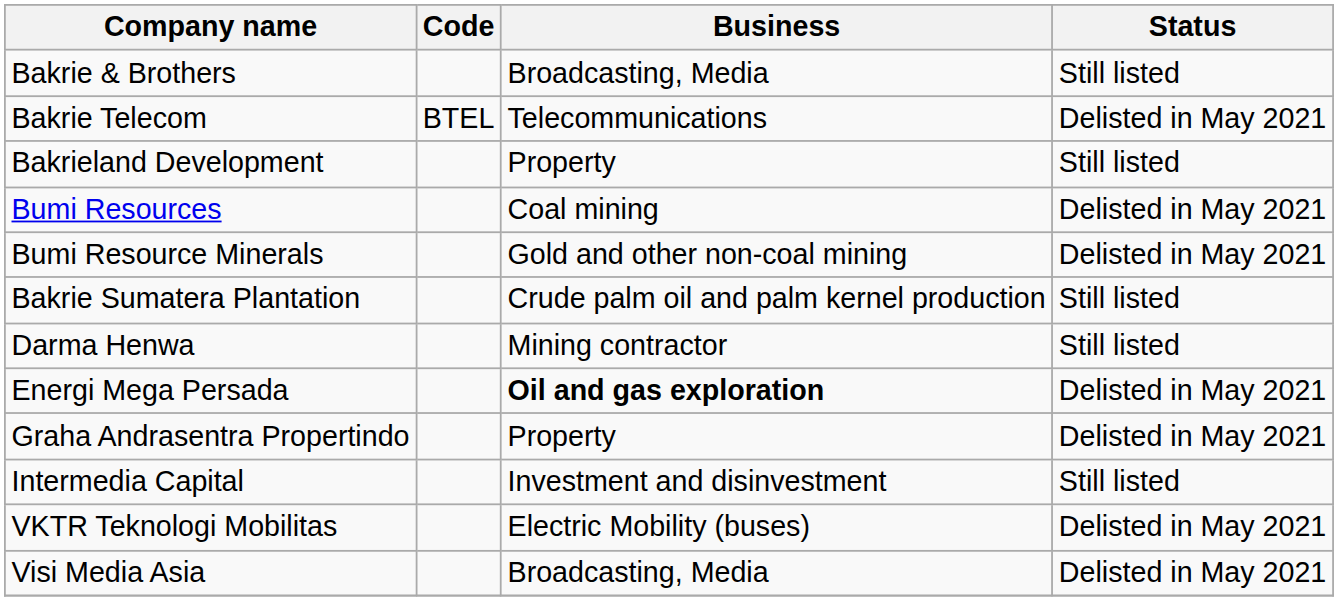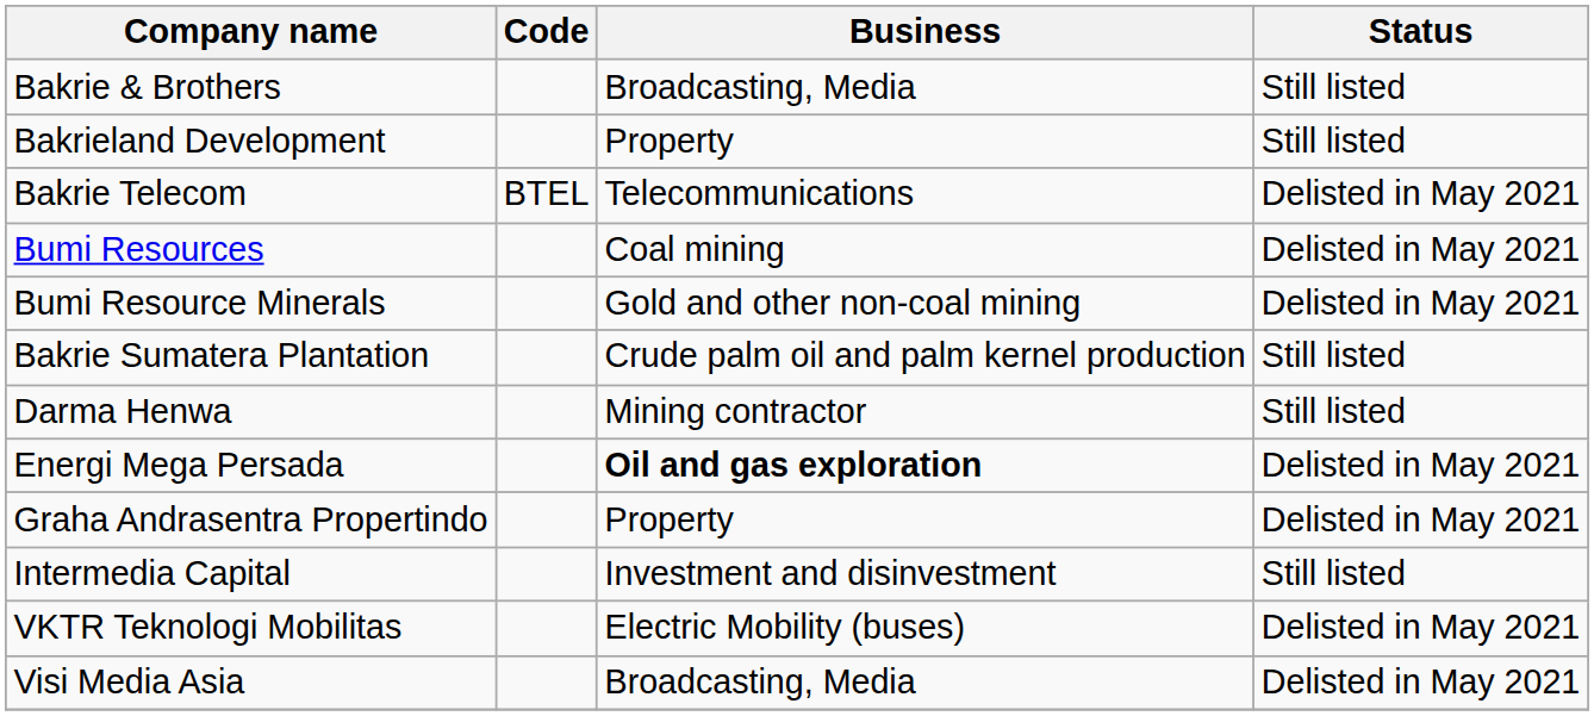 <table class="wikitable">
 <tr>
 <th>Company name</th>
 <th>Code</th>
 <th>Business</th>
 <th>Status</th>
 </tr>
 <tr>
 <td>Bakrie & Brothers</td>
 <td></td>
 <td>Broadcasting, Media</td>
 <td>Still listed</td>
 </tr>
 <tr>
+<td>Bakrieland Development</td>
+<td></td>
+<td>Property</td>
+<td>Still listed</td>
+</tr>
+<tr>
 <td>Bakrie Telecom</td>
 <td>BTEL</td>
 <td>Telecommunications</td>
 <td>Delisted in May 2021</td>
-</tr>
-<tr>
-<td>Bakrieland Development</td>
-<td></td>
-<td>Property</td>
-<td>Still listed</td>
 </tr>
 <tr>
 <td><a href='#'>Bumi Resources</a></td>
 <td></td>
 <td>Coal mining</td>
 <td>Delisted in May 2021</td>
 </tr>
 <tr>
 <td>Bumi Resource Minerals</td>
 <td></td>
 <td>Gold and other non-coal mining</td>
 <td>Delisted in May 2021</td>
 </tr>
 <tr>
 <td>Bakrie Sumatera Plantation</td>
 <td></td>
 <td>Crude palm oil and palm kernel production</td>
 <td>Still listed</td>
 </tr>
 <tr>
 <td>Darma Henwa</td>
 <td></td>
 <td>Mining contractor</td>
 <td>Still listed</td>
 </tr>
 <tr>
 <td>Energi Mega Persada</td>
 <td></td>
 <td><strong>Oil and gas exploration</strong></td>
 <td>Delisted in May 2021</td>
 </tr>
 <tr>
 <td>Graha Andrasentra Propertindo</td>
 <td></td>
 <td>Property</td>
 <td>Delisted in May 2021</td>
 </tr>
 <tr>
 <td>Intermedia Capital</td>
 <td></td>
 <td>Investment and disinvestment</td>
 <td>Still listed</td>
 </tr>
 <tr>
 <td>VKTR Teknologi Mobilitas</td>
 <td></td>
 <td>Electric Mobility (buses)</td>
 <td>Delisted in May 2021</td>
 </tr>
 <tr>
 <td>Visi Media Asia</td>
 <td></td>
 <td>Broadcasting, Media</td>
 <td>Delisted in May 2021</td>
 </tr>
 <tr>
 </tr>
 </table>
